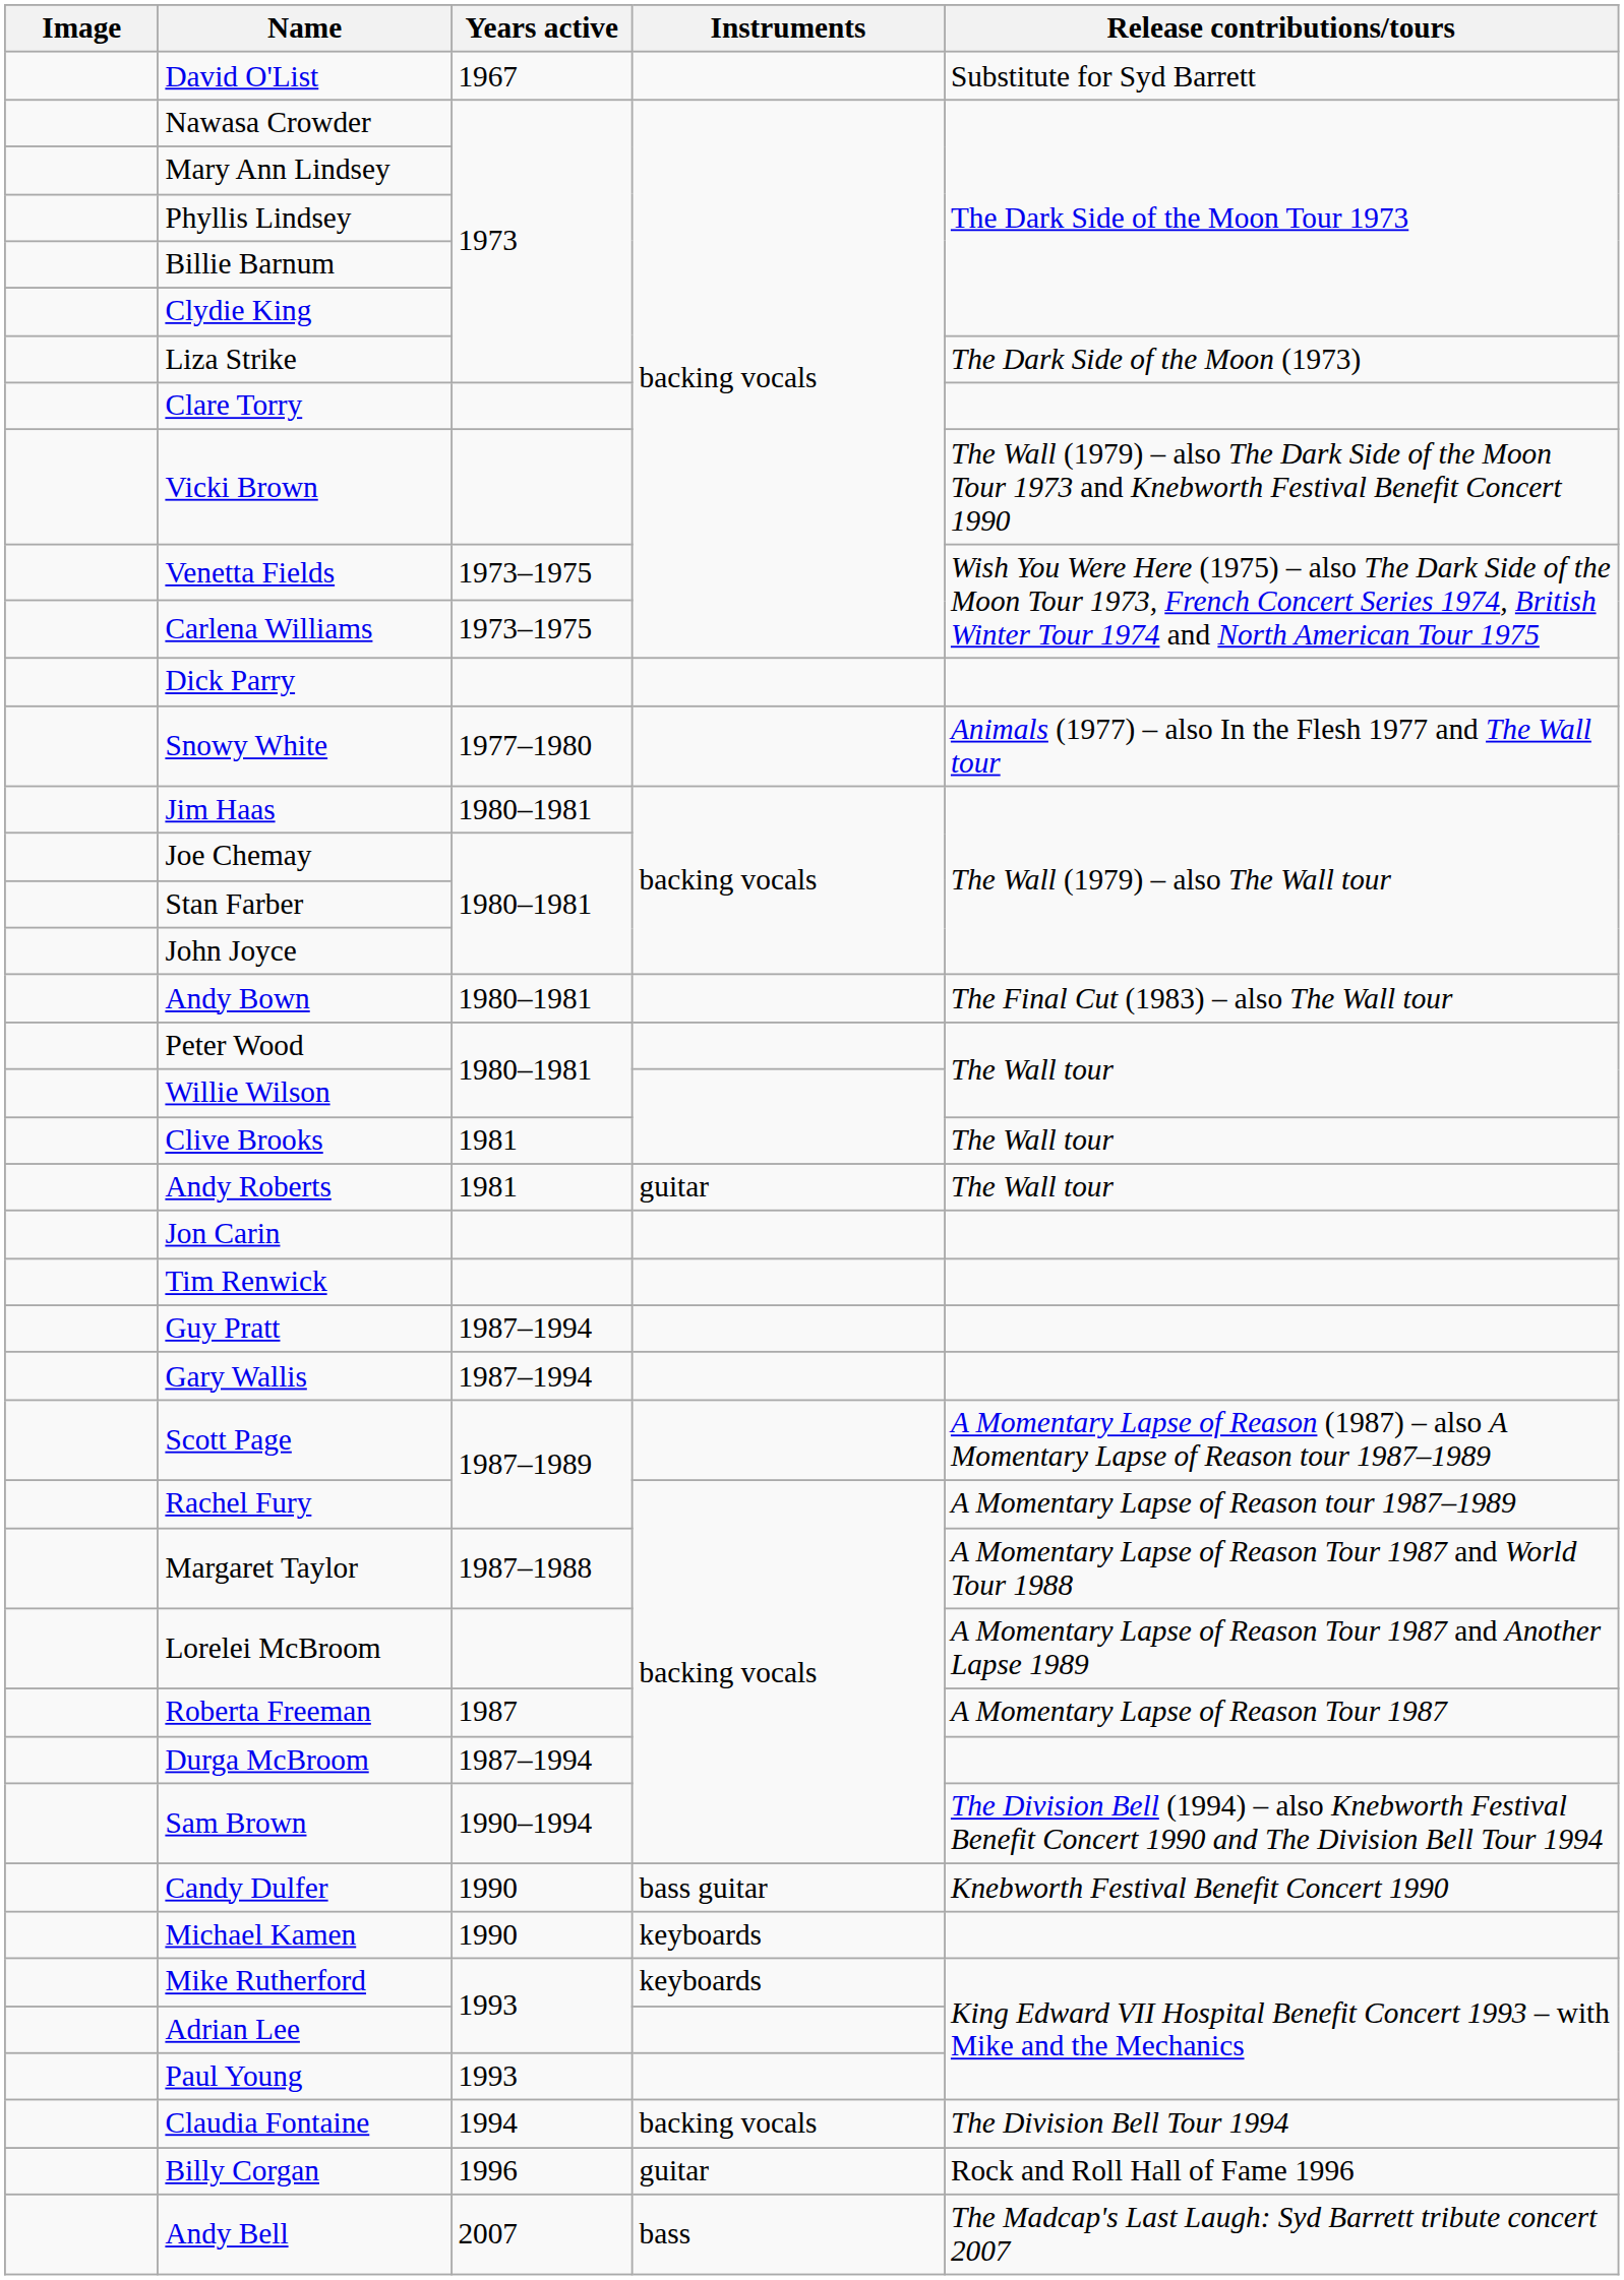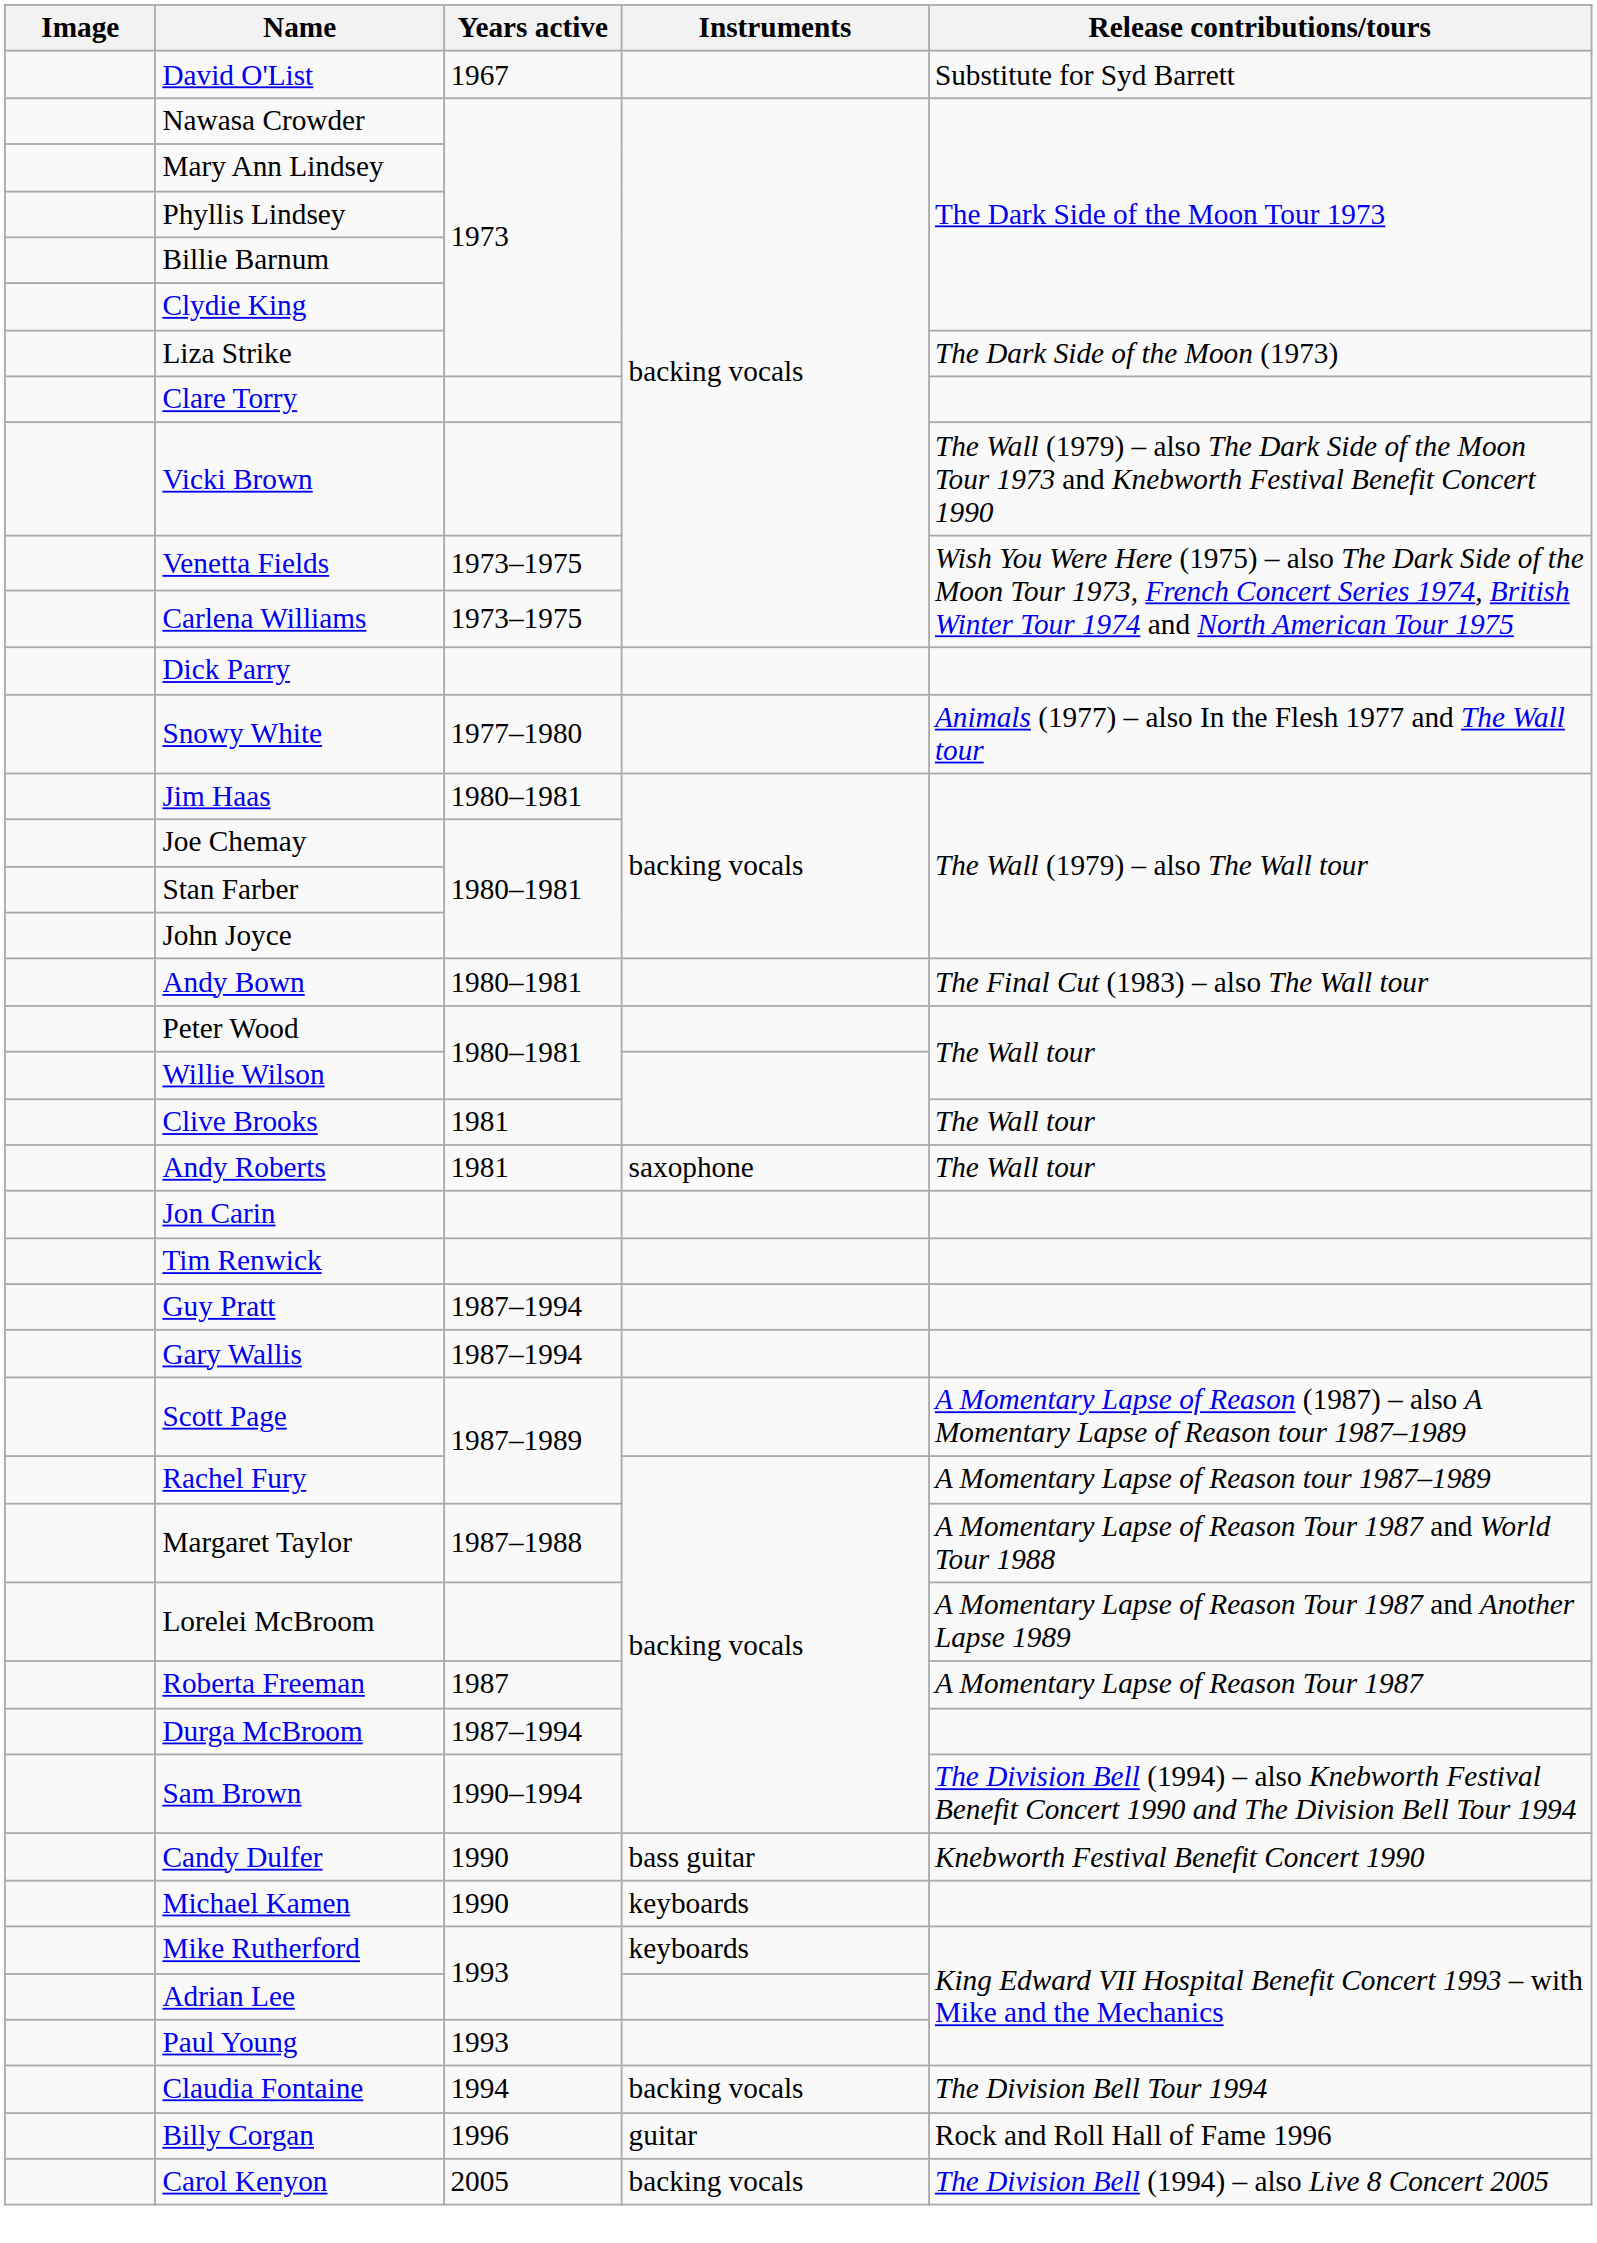 <table class="wikitable">
 <tr>
 <th width="75">Image</th>
 <th width="150">Name</th>
 <th width="90">Years active</th>
 <th width="160">Instruments</th>
 <th>Release contributions/tours</th>
 </tr>
 <tr>
 <td></td>
 <td><a href='#'>David O'List</a></td>
 <td>1967</td>
 <td></td>
 <td>Substitute for Syd Barrett</td>
 </tr>
 <tr>
 <td></td>
 <td>Nawasa Crowder</td>
 <td rowspan="6">1973</td>
 <td rowspan="10">backing vocals</td>
 <td rowspan="5"><a href='#'>The Dark Side of the Moon Tour 1973</a></td>
 </tr>
 <tr>
 <td></td>
 <td>Mary Ann Lindsey</td>
 </tr>
 <tr>
 <td></td>
 <td>Phyllis Lindsey</td>
 </tr>
 <tr>
 <td></td>
 <td>Billie Barnum</td>
 </tr>
 <tr>
 <td></td>
 <td><a href='#'>Clydie King</a></td>
 </tr>
 <tr>
 <td></td>
 <td>Liza Strike</td>
 <td><em>The Dark Side of the Moon</em> (1973)</td>
 </tr>
 <tr>
 <td></td>
 <td><a href='#'>Clare Torry</a></td>
 <td></td>
 <td></td>
 </tr>
 <tr>
 <td></td>
 <td><a href='#'>Vicki Brown</a></td>
 <td></td>
 <td><em>The Wall</em> (1979)  – also <em>The Dark Side of the Moon Tour 1973</em> and <em>Knebworth Festival Benefit Concert 1990</em></td>
 </tr>
 <tr>
 <td></td>
 <td><a href='#'>Venetta Fields</a></td>
 <td>1973–1975</td>
 <td rowspan="2"><em>Wish You Were Here</em> (1975) – also <em>The Dark Side of the Moon Tour 1973, <a href='#'>French Concert Series 1974</a>, <a href='#'>British Winter Tour 1974</a></em> and <em><a href='#'>North American Tour 1975</a></em></td>
 </tr>
 <tr>
 <td></td>
 <td><a href='#'>Carlena Williams</a></td>
 <td>1973–1975 </td>
 </tr>
 <tr>
 <td></td>
 <td><a href='#'>Dick Parry</a></td>
 <td></td>
 <td></td>
 <td></td>
 </tr>
 <tr>
 <td></td>
 <td><a href='#'>Snowy White</a></td>
 <td>1977–1980</td>
 <td></td>
 <td><em><a href='#'>Animals</a></em> (1977)  – also In the Flesh 1977 and <a href='#'><em>The Wall tour</em></a> </td>
 </tr>
 <tr>
 <td></td>
 <td><a href='#'>Jim Haas</a></td>
 <td>1980–1981 </td>
 <td rowspan="4">backing vocals</td>
 <td rowspan="4"><em>The Wall</em> (1979) – also <em>The Wall tour</em></td>
 </tr>
 <tr>
 <td></td>
 <td>Joe Chemay</td>
 <td rowspan="3">1980–1981 </td>
 </tr>
 <tr>
 <td></td>
 <td>Stan Farber</td>
 </tr>
 <tr>
 <td></td>
 <td>John Joyce</td>
 </tr>
 <tr>
 <td></td>
 <td><a href='#'>Andy Bown</a></td>
 <td>1980–1981 </td>
 <td></td>
 <td><em>The Final Cut</em> (1983) – also <em>The Wall tour</em></td>
 </tr>
 <tr>
 <td></td>
 <td>Peter Wood</td>
 <td rowspan="2">1980–1981</td>
 <td></td>
 <td rowspan="2"><em>The Wall tour</em></td>
 </tr>
 <tr>
 <td></td>
 <td><a href='#'>Willie Wilson</a></td>
 <td rowspan="2"></td>
 </tr>
 <tr>
 <td></td>
 <td><a href='#'>Clive Brooks</a></td>
 <td>1981 </td>
 <td><em>The Wall tour</em> </td>
 </tr>
 <tr>
 <td></td>
 <td><a href='#'>Andy Roberts</a></td>
 <td>1981</td>
-<td>guitar</td>
+<td>saxophone</td>
 <td><em>The Wall tour</em> </td>
 </tr>
 <tr>
 <td></td>
 <td><a href='#'>Jon Carin</a></td>
 <td></td>
 <td></td>
 <td></td>
 </tr>
 <tr>
 <td></td>
 <td><a href='#'>Tim Renwick</a></td>
 <td></td>
 <td></td>
 <td></td>
 </tr>
 <tr>
 <td></td>
 <td><a href='#'>Guy Pratt</a></td>
 <td>1987–1994 </td>
 <td></td>
 <td></td>
 </tr>
 <tr>
 <td></td>
 <td><a href='#'>Gary Wallis</a></td>
 <td>1987–1994</td>
 <td></td>
 <td></td>
 </tr>
 <tr>
 <td></td>
 <td><a href='#'>Scott Page</a></td>
 <td rowspan="2">1987–1989</td>
 <td></td>
 <td><em><a href='#'>A Momentary Lapse of Reason</a></em> (1987) – also <em>A Momentary Lapse of Reason tour 1987–1989</em></td>
 </tr>
 <tr>
 <td></td>
 <td><a href='#'>Rachel Fury</a></td>
 <td rowspan="6">backing vocals</td>
 <td><em>A Momentary Lapse of Reason tour 1987–1989</em></td>
 </tr>
 <tr>
 <td></td>
 <td>Margaret Taylor</td>
 <td>1987–1988</td>
 <td><em>A Momentary Lapse of Reason Tour 1987</em> and <em>World Tour 1988</em></td>
 </tr>
 <tr>
 <td></td>
 <td>Lorelei McBroom</td>
 <td></td>
 <td><em>A Momentary Lapse of Reason Tour 1987</em> and <em>Another Lapse 1989</em></td>
 </tr>
 <tr>
 <td></td>
 <td><a href='#'>Roberta Freeman</a></td>
 <td>1987</td>
 <td><em>A Momentary Lapse of Reason Tour 1987</em></td>
 </tr>
 <tr>
 <td></td>
 <td><a href='#'>Durga McBroom</a></td>
 <td>1987–1994 </td>
 <td></td>
 </tr>
 <tr>
 <td></td>
 <td><a href='#'>Sam Brown</a></td>
 <td>1990–1994</td>
 <td><em><a href='#'>The Division Bell</a></em> (1994) – also <em>Knebworth Festival Benefit Concert 1990 and The Division Bell Tour 1994</em></td>
 </tr>
 <tr>
 <td></td>
 <td><a href='#'>Candy Dulfer</a></td>
 <td>1990</td>
 <td>bass guitar</td>
 <td><em>Knebworth Festival Benefit Concert 1990</em></td>
 </tr>
 <tr>
 <td></td>
 <td><a href='#'>Michael Kamen</a></td>
 <td>1990 </td>
 <td>keyboards</td>
 <td></td>
 </tr>
 <tr>
 <td></td>
 <td><a href='#'>Mike Rutherford</a></td>
 <td rowspan="2">1993</td>
 <td>keyboards</td>
 <td rowspan="3"><em>King Edward VII Hospital Benefit Concert 1993</em> – with <a href='#'>Mike and the Mechanics</a></td>
 </tr>
 <tr>
 <td></td>
 <td><a href='#'>Adrian Lee</a></td>
 <td></td>
 </tr>
 <tr>
 <td></td>
 <td><a href='#'>Paul Young</a></td>
 <td>1993 </td>
 <td></td>
 </tr>
 <tr>
 <td></td>
 <td><a href='#'>Claudia Fontaine</a></td>
 <td>1994 </td>
 <td>backing vocals</td>
 <td><em>The Division Bell Tour 1994</em></td>
 </tr>
 <tr>
 <td></td>
 <td><a href='#'>Billy Corgan</a></td>
 <td>1996</td>
 <td>guitar</td>
 <td>Rock and Roll Hall of Fame 1996</td>
 </tr>
 <tr>
 <td></td>
-<td><a href='#'>Andy Bell</a></td>
-<td>2007</td>
-<td>bass</td>
-<td><em>The Madcap's Last Laugh: Syd Barrett tribute concert 2007</em></td>
+<td><a href='#'>Carol Kenyon</a></td>
+<td>2005 </td>
+<td>backing vocals</td>
+<td><em><a href='#'>The Division Bell</a></em> (1994) – also <em>Live 8 Concert 2005</em></td>
 </tr>
 </table>
